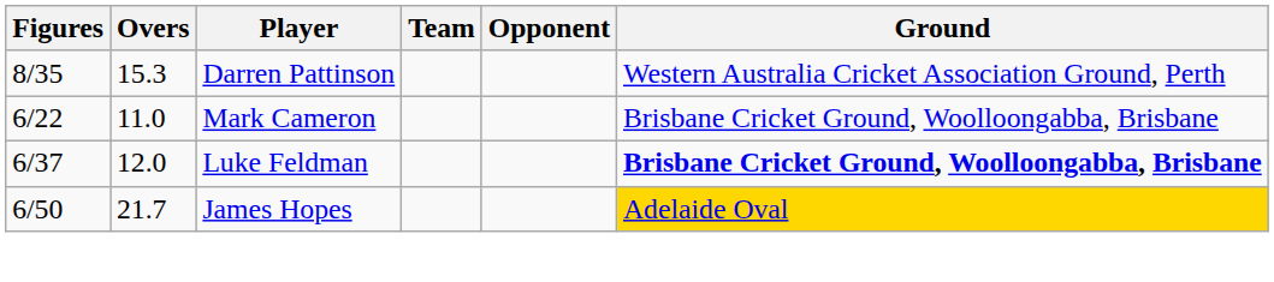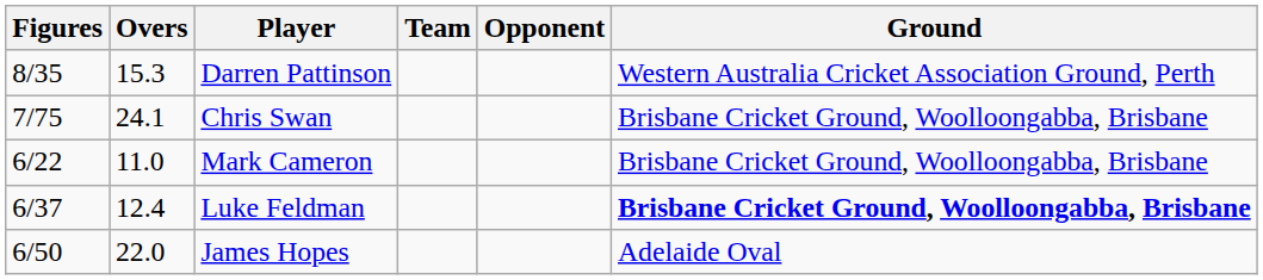 <table class="wikitable">
 <tr>
 <th>Figures</th>
 <th>Overs</th>
 <th>Player</th>
 <th>Team</th>
 <th>Opponent</th>
 <th>Ground</th>
 </tr>
 <tr>
 <td>8/35</td>
 <td>15.3</td>
 <td><a href='#'>Darren Pattinson</a></td>
 <td></td>
 <td></td>
 <td><a href='#'>Western Australia Cricket Association Ground</a>, <a href='#'>Perth</a></td>
 </tr>
 <tr>
+<td>7/75</td>
+<td>24.1</td>
+<td><a href='#'>Chris Swan</a></td>
+<td></td>
+<td></td>
+<td><a href='#'>Brisbane Cricket Ground</a>, <a href='#'>Woolloongabba</a>, <a href='#'>Brisbane</a></td>
+</tr>
+<tr>
 <td>6/22</td>
 <td>11.0</td>
 <td><a href='#'>Mark Cameron</a></td>
 <td></td>
 <td></td>
 <td><a href='#'>Brisbane Cricket Ground</a>, <a href='#'>Woolloongabba</a>, <a href='#'>Brisbane</a></td>
 </tr>
 <tr>
 <td>6/37</td>
-<td>12.0</td>
+<td>12.4</td>
 <td><a href='#'>Luke Feldman</a></td>
 <td></td>
 <td></td>
 <td><strong><a href='#'>Brisbane Cricket Ground</a>, <a href='#'>Woolloongabba</a>, <a href='#'>Brisbane</a></strong></td>
 </tr>
 <tr>
 <td>6/50</td>
-<td>21.7</td>
+<td>22.0</td>
 <td><a href='#'>James Hopes</a></td>
 <td></td>
 <td></td>
-<td style="background: gold;"><a href='#'>Adelaide Oval</a></td>
+<td><a href='#'>Adelaide Oval</a></td>
 </tr>
 </table>
